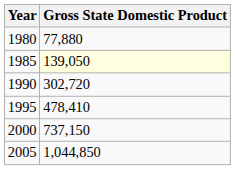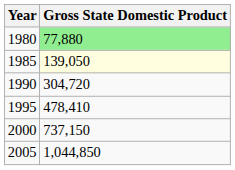 <table class="wikitable">
 <tr>
 <th>Year</th>
 <th>Gross State Domestic Product</th>
 </tr>
 <tr>
 <td>1980</td>
-<td>77,880</td>
+<td style="background: lightgreen;">77,880</td>
 </tr>
 <tr>
 <td>1985</td>
 <td style="background: lightyellow;">139,050</td>
 </tr>
 <tr>
 <td>1990</td>
-<td>302,720</td>
+<td>304,720</td>
 </tr>
 <tr>
 <td>1995</td>
 <td>478,410</td>
 </tr>
 <tr>
 <td>2000</td>
 <td>737,150</td>
 </tr>
 <tr>
 <td>2005</td>
 <td>1,044,850</td>
 </tr>
 </table>
